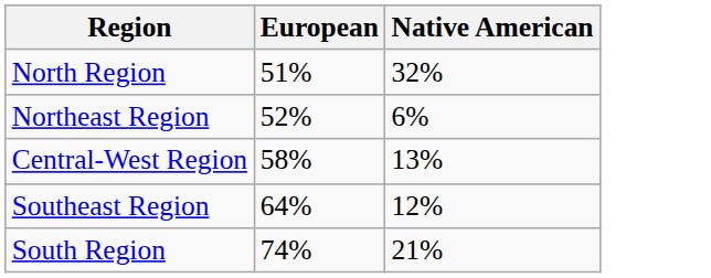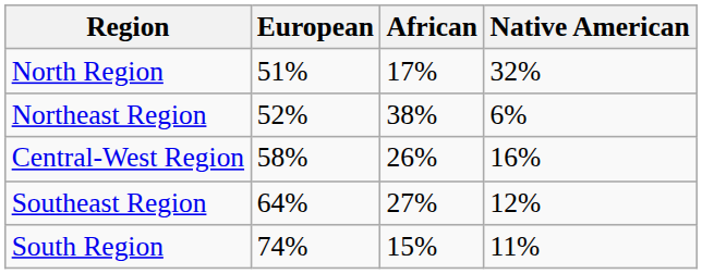 <table class="wikitable">
 <tr>
 <th><strong>Region</strong></th>
 <th><strong>European</strong></th>
+<th><strong>African</strong></th>
 <th><strong>Native American</strong></th>
 </tr>
 <tr>
 <td><a href='#'>North Region</a></td>
 <td>51%</td>
+<td>17%</td>
 <td>32%</td>
 </tr>
 <tr>
 <td><a href='#'>Northeast Region</a></td>
 <td>52%</td>
+<td>38%</td>
 <td>6%</td>
 </tr>
 <tr>
 <td><a href='#'>Central-West Region</a></td>
 <td>58%</td>
-<td>13%</td>
+<td>26%</td>
+<td>16%</td>
 </tr>
 <tr>
 <td><a href='#'>Southeast Region</a></td>
 <td>64%</td>
+<td>27%</td>
 <td>12%</td>
 </tr>
 <tr>
 <td><a href='#'>South Region</a></td>
 <td>74%</td>
-<td>21%</td>
+<td>15%</td>
+<td>11%</td>
 </tr>
 </table>
